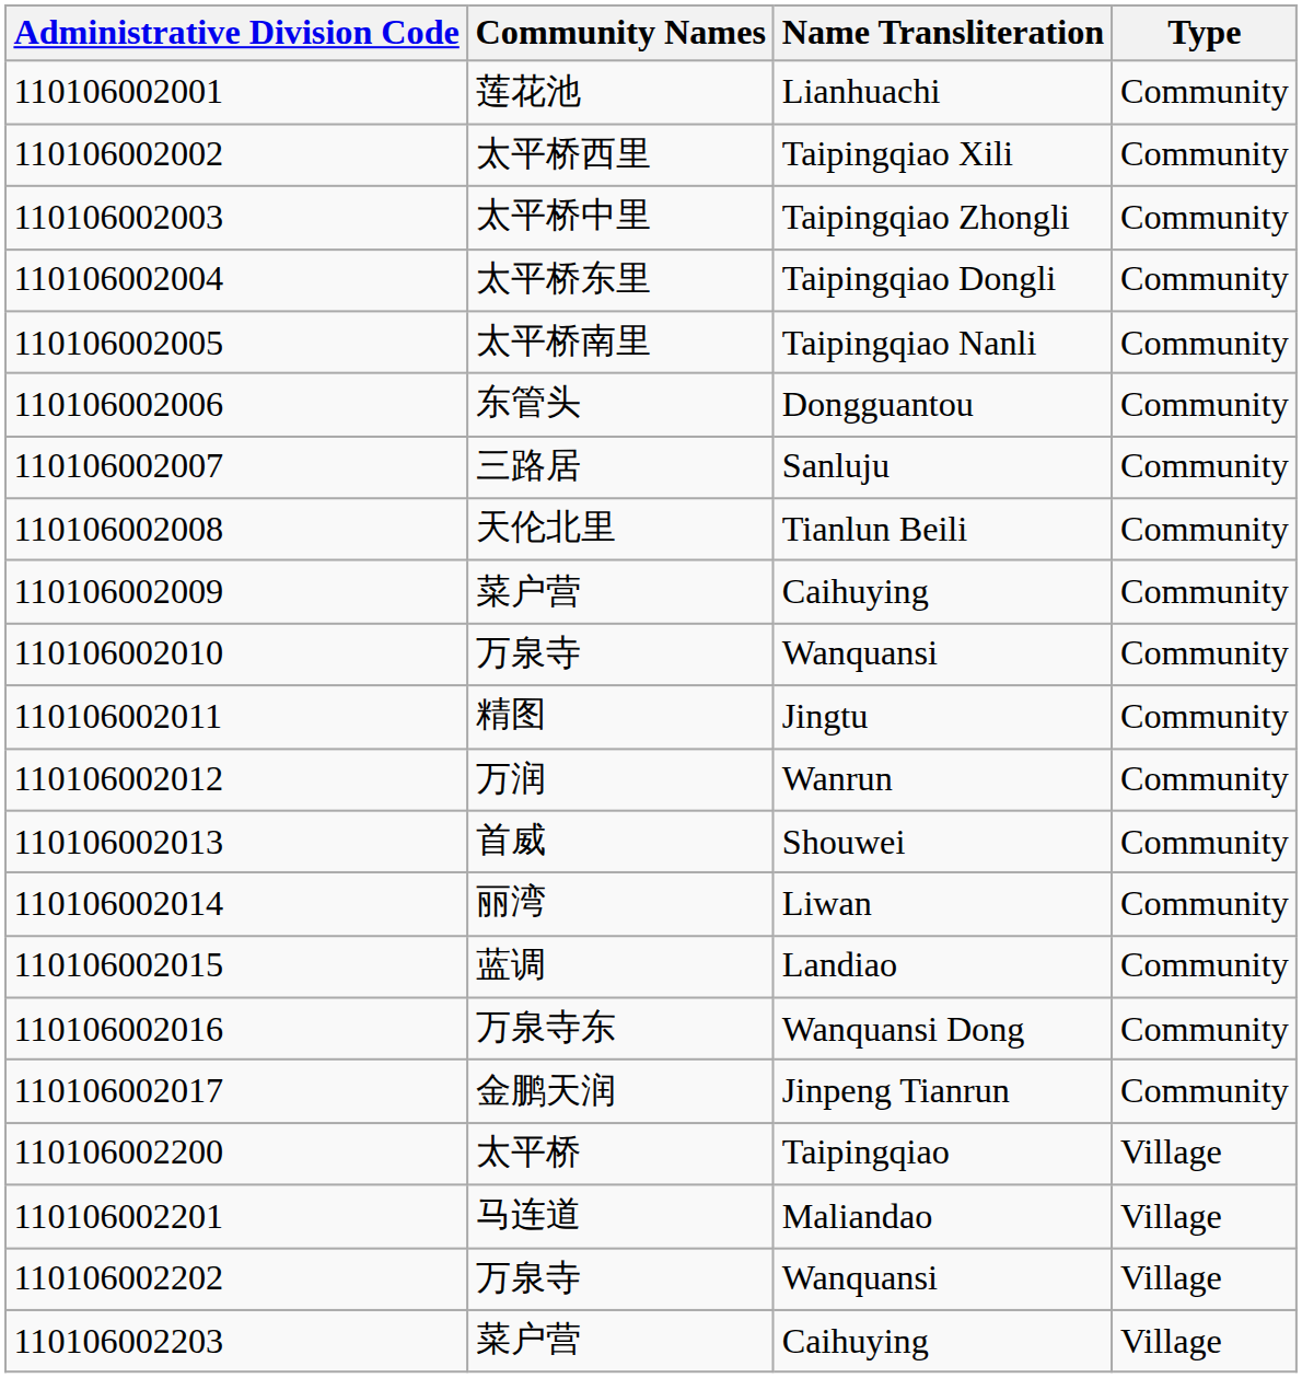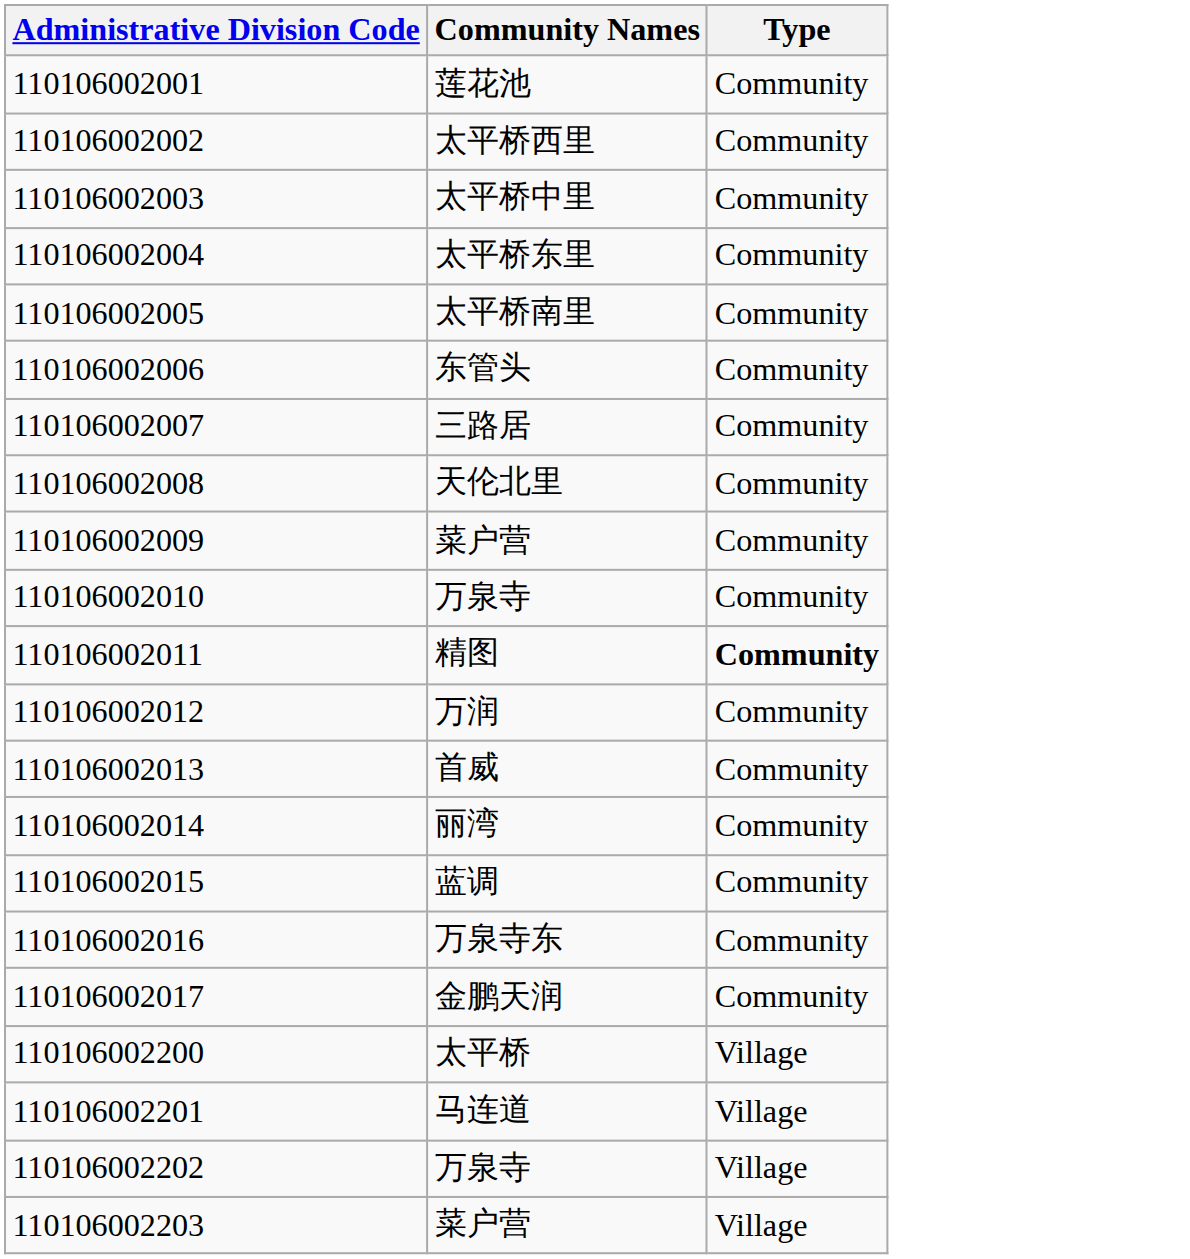 <table class="wikitable sortable">
 <tr>
 <th><a href='#'>Administrative Division Code</a></th>
 <th>Community Names</th>
-<th>Name Transliteration</th>
 <th>Type</th>
 </tr>
 <tr>
 <td>110106002001</td>
 <td>莲花池</td>
-<td>Lianhuachi</td>
 <td>Community</td>
 </tr>
 <tr>
 <td>110106002002</td>
 <td>太平桥西里</td>
-<td>Taipingqiao Xili</td>
 <td>Community</td>
 </tr>
 <tr>
 <td>110106002003</td>
 <td>太平桥中里</td>
-<td>Taipingqiao Zhongli</td>
 <td>Community</td>
 </tr>
 <tr>
 <td>110106002004</td>
 <td>太平桥东里</td>
-<td>Taipingqiao Dongli</td>
 <td>Community</td>
 </tr>
 <tr>
 <td>110106002005</td>
 <td>太平桥南里</td>
-<td>Taipingqiao Nanli</td>
 <td>Community</td>
 </tr>
 <tr>
 <td>110106002006</td>
 <td>东管头</td>
-<td>Dongguantou</td>
 <td>Community</td>
 </tr>
 <tr>
 <td>110106002007</td>
 <td>三路居</td>
-<td>Sanluju</td>
 <td>Community</td>
 </tr>
 <tr>
 <td>110106002008</td>
 <td>天伦北里</td>
-<td>Tianlun Beili</td>
 <td>Community</td>
 </tr>
 <tr>
 <td>110106002009</td>
 <td>菜户营</td>
-<td>Caihuying</td>
 <td>Community</td>
 </tr>
 <tr>
 <td>110106002010</td>
 <td>万泉寺</td>
-<td>Wanquansi</td>
 <td>Community</td>
 </tr>
 <tr>
 <td>110106002011</td>
 <td>精图</td>
-<td>Jingtu</td>
-<td>Community</td>
+<td><strong>Community</strong></td>
 </tr>
 <tr>
 <td>110106002012</td>
 <td>万润</td>
-<td>Wanrun</td>
 <td>Community</td>
 </tr>
 <tr>
 <td>110106002013</td>
 <td>首威</td>
-<td>Shouwei</td>
 <td>Community</td>
 </tr>
 <tr>
 <td>110106002014</td>
 <td>丽湾</td>
-<td>Liwan</td>
 <td>Community</td>
 </tr>
 <tr>
 <td>110106002015</td>
 <td>蓝调</td>
-<td>Landiao</td>
 <td>Community</td>
 </tr>
 <tr>
 <td>110106002016</td>
 <td>万泉寺东</td>
-<td>Wanquansi Dong</td>
 <td>Community</td>
 </tr>
 <tr>
 <td>110106002017</td>
 <td>金鹏天润</td>
-<td>Jinpeng Tianrun</td>
 <td>Community</td>
 </tr>
 <tr>
 <td>110106002200</td>
 <td>太平桥</td>
-<td>Taipingqiao</td>
 <td>Village</td>
 </tr>
 <tr>
 <td>110106002201</td>
 <td>马连道</td>
-<td>Maliandao</td>
 <td>Village</td>
 </tr>
 <tr>
 <td>110106002202</td>
 <td>万泉寺</td>
-<td>Wanquansi</td>
 <td>Village</td>
 </tr>
 <tr>
 <td>110106002203</td>
 <td>菜户营</td>
-<td>Caihuying</td>
 <td>Village</td>
 </tr>
 </table>
